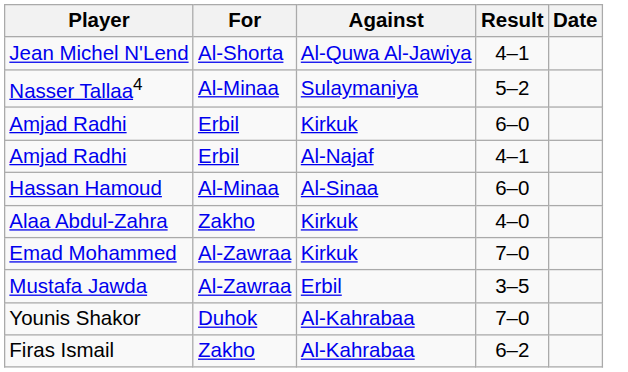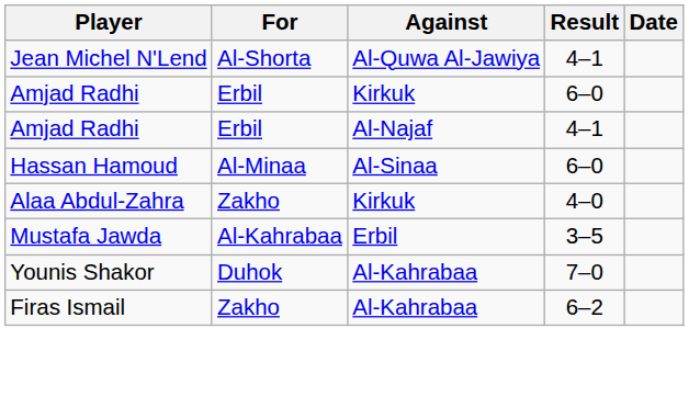 <table class="wikitable sortable">
 <tr>
 <th>Player</th>
 <th>For</th>
 <th>Against</th>
 <th align=center>Result</th>
 <th>Date</th>
 </tr>
 <tr>
 <td> <a href='#'>Jean Michel N'Lend</a></td>
 <td><a href='#'>Al-Shorta</a></td>
 <td><a href='#'>Al-Quwa Al-Jawiya</a></td>
 <td align="center">4–1</td>
-<td></td>
-</tr>
-<tr>
-<td> <a href='#'>Nasser Tallaa</a><sup>4</sup></td>
-<td><a href='#'>Al-Minaa</a></td>
-<td><a href='#'>Sulaymaniya</a></td>
-<td align="center">5–2</td>
 <td></td>
 </tr>
 <tr>
 <td> <a href='#'>Amjad Radhi</a></td>
 <td><a href='#'>Erbil</a></td>
 <td><a href='#'>Kirkuk</a></td>
 <td align="center">6–0</td>
 <td></td>
 </tr>
 <tr>
 <td> <a href='#'>Amjad Radhi</a></td>
 <td><a href='#'>Erbil</a></td>
 <td><a href='#'>Al-Najaf</a></td>
 <td align="center">4–1</td>
 <td></td>
 </tr>
 <tr>
 <td> <a href='#'>Hassan Hamoud</a></td>
 <td><a href='#'>Al-Minaa</a></td>
 <td><a href='#'>Al-Sinaa</a></td>
 <td align="center">6–0</td>
 <td></td>
 </tr>
 <tr>
 <td> <a href='#'>Alaa Abdul-Zahra</a></td>
 <td><a href='#'>Zakho</a></td>
 <td><a href='#'>Kirkuk</a></td>
 <td align="center">4–0</td>
 <td></td>
 </tr>
 <tr>
-<td> <a href='#'>Emad Mohammed</a></td>
-<td><a href='#'>Al-Zawraa</a></td>
-<td><a href='#'>Kirkuk</a></td>
-<td align="center">7–0</td>
-<td></td>
-</tr>
-<tr>
 <td> <a href='#'>Mustafa Jawda</a></td>
-<td><a href='#'>Al-Zawraa</a></td>
+<td><a href='#'>Al-Kahrabaa</a></td>
 <td><a href='#'>Erbil</a></td>
 <td align="center">3–5</td>
 <td></td>
 </tr>
 <tr>
 <td> Younis Shakor</td>
 <td><a href='#'>Duhok</a></td>
 <td><a href='#'>Al-Kahrabaa</a></td>
 <td align="center">7–0</td>
 <td></td>
 </tr>
 <tr>
 <td> Firas Ismail</td>
 <td><a href='#'>Zakho</a></td>
 <td><a href='#'>Al-Kahrabaa</a></td>
 <td align="center">6–2</td>
 <td></td>
 </tr>
 </table>
